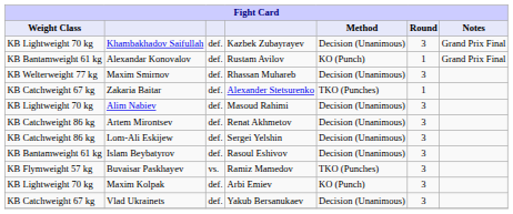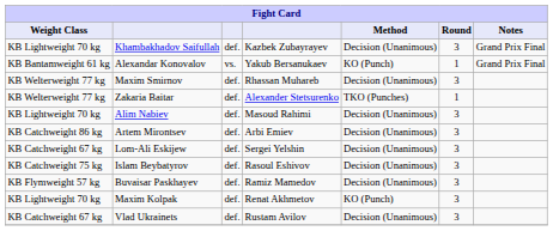 <table class="wikitable" style="font-size: 80%;">
 <tr>
 <th colspan="8" style="background-color: #ccf; color: #000080; text-align: center;"><strong>Fight Card</strong></th>
 </tr>
 <tr>
 <th colspan="1" style="background-color: #E6E8FA; color: #000000; text-align: center;">Weight Class</th>
 <th colspan="1" style="background-color: #E6E8FA; color: #000000; text-align: center;"></th>
 <th colspan="1" style="background-color: #E6E8FA; color: #000000; text-align: center;"></th>
 <th colspan="1" style="background-color: #E6E8FA; color: #000000; text-align: center;"></th>
 <th colspan="1" style="background-color: #E6E8FA; color: #000000; text-align: center;">Method</th>
 <th colspan="1" style="background-color: #E6E8FA; color: #000000; text-align: center;">Round</th>
 <th colspan="1" style="background-color: #E6E8FA; color: #000000; text-align: center;">Notes</th>
 </tr>
 <tr>
 <td>KB Lightweight 70 kg</td>
 <td> <a href='#'>Khambakhadov Saifullah</a></td>
 <td>def.</td>
 <td> Kazbek Zubayrayev</td>
 <td>Decision (Unanimous)</td>
 <td align=center>3</td>
 <td>Grand Prix Final</td>
 </tr>
 <tr>
 <td>KB Bantamweight 61 kg</td>
 <td> Alexandar Konovalov</td>
-<td>def.</td>
-<td> Rustam Avilov</td>
+<td>vs.</td>
+<td> Yakub Bersanukaev</td>
 <td>KO (Punch)</td>
 <td align=center>1</td>
 <td>Grand Prix Final</td>
 </tr>
 <tr>
 <td>KB Welterweight 77 kg</td>
 <td> Maxim Smirnov</td>
 <td>def.</td>
 <td> Rhassan Muhareb</td>
 <td>Decision (Unanimous)</td>
 <td align=center>3</td>
 <td></td>
 </tr>
 <tr>
-<td>KB Catchweight 67 kg</td>
+<td>KB Welterweight 77 kg</td>
 <td> Zakaria Baitar</td>
 <td>def.</td>
 <td> <a href='#'>Alexander Stetsurenko</a></td>
 <td>TKO (Punches)</td>
 <td align=center>1</td>
 <td></td>
 </tr>
 <tr>
 <td>KB Lightweight 70 kg</td>
 <td> <a href='#'>Alim Nabiev</a></td>
 <td>def.</td>
 <td> Masoud Rahimi</td>
 <td>Decision (Unanimous)</td>
 <td align=center>3</td>
 <td></td>
 </tr>
 <tr>
 <td>KB Catchweight 86 kg</td>
 <td> Artem Mirontsev</td>
 <td>def.</td>
-<td> Renat Akhmetov</td>
+<td> Arbi Emiev</td>
 <td>Decision (Unanimous)</td>
 <td align=center>3</td>
 <td></td>
 </tr>
 <tr>
-<td>KB Catchweight 86 kg</td>
+<td>KB Catchweight 67 kg</td>
 <td> Lom-Ali Eskijew</td>
 <td>def.</td>
 <td> Sergei Yelshin</td>
 <td>Decision (Unanimous)</td>
 <td align=center>3</td>
 <td></td>
 </tr>
 <tr>
-<td>KB Bantamweight 61 kg</td>
+<td>KB Catchweight 75 kg</td>
 <td> Islam Beybatyrov</td>
 <td>def.</td>
 <td> Rasoul Eshivov</td>
 <td>Decision (Unanimous)</td>
 <td align=center>3</td>
 <td></td>
 </tr>
 <tr>
 <td>KB Flymweight 57 kg</td>
 <td> Buvaisar Paskhayev</td>
-<td>vs.</td>
+<td>def.</td>
 <td> Ramiz Mamedov</td>
-<td>TKO (Punches)</td>
+<td>Decision (Unanimous)</td>
 <td align=center>3</td>
 <td></td>
 </tr>
 <tr>
 <td>KB Lightweight 70 kg</td>
 <td> Maxim Kolpak</td>
 <td>def.</td>
-<td> Arbi Emiev</td>
+<td> Renat Akhmetov</td>
 <td>KO (Punch)</td>
 <td align=center>3</td>
 <td></td>
 </tr>
 <tr>
 <td>KB Catchweight 67 kg</td>
 <td> Vlad Ukrainets</td>
 <td>def.</td>
-<td> Yakub Bersanukaev</td>
+<td> Rustam Avilov</td>
 <td>Decision (Unanimous)</td>
 <td align=center>3</td>
 <td></td>
 </tr>
 <tr>
 </tr>
 </table>
